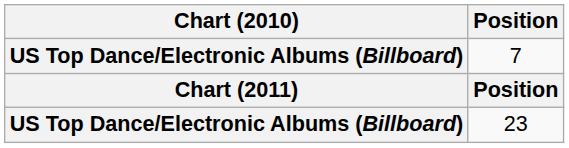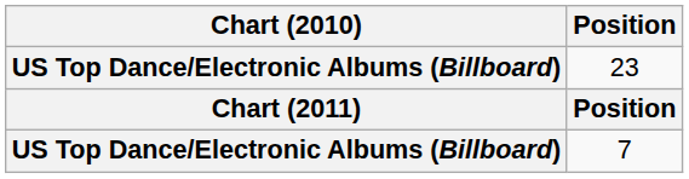 <table class="wikitable plainrowheaders" style="text-align:center">
 <tr>
 <th scope="col">Chart (2010)</th>
 <th scope="col">Position</th>
 </tr>
 <tr>
 <th scope="row">US Top Dance/Electronic Albums (<em>Billboard</em>)</th>
-<td>7</td>
+<td>23</td>
 </tr>
 <tr>
 <th scope="col">Chart (2011)</th>
 <th scope="col">Position</th>
 </tr>
 <tr>
 <th scope="row">US Top Dance/Electronic Albums (<em>Billboard</em>)</th>
-<td>23</td>
+<td>7</td>
 </tr>
 </table>
